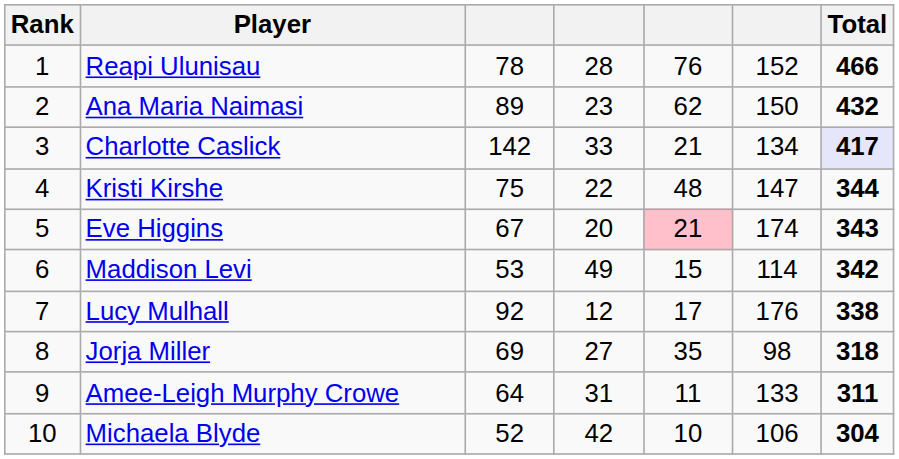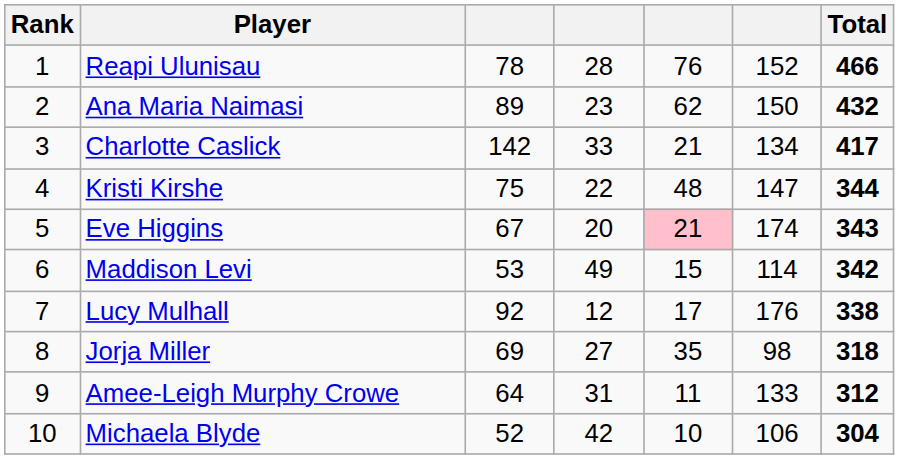 <table class="wikitable" style="text-align:center;">
 <tr>
 <th>Rank</th>
 <th style="width:14.5em;">Player</th>
 <th style="width:3em;"></th>
 <th style="width:3em;"></th>
 <th style="width:3em;"></th>
 <th style="width:3em;"></th>
 <th>Total</th>
 </tr>
 <tr>
 <td>1</td>
 <td align=left> <a href='#'>Reapi Ulunisau</a></td>
 <td>78</td>
 <td>28</td>
 <td>76</td>
 <td>152</td>
 <td><strong>466</strong></td>
 </tr>
 <tr>
 <td>2</td>
 <td align=left> <a href='#'>Ana Maria Naimasi</a></td>
 <td>89</td>
 <td>23</td>
 <td>62</td>
 <td>150</td>
 <td><strong>432</strong></td>
 </tr>
 <tr>
 <td>3</td>
 <td align=left> <a href='#'>Charlotte Caslick</a></td>
 <td>142</td>
 <td>33</td>
 <td>21</td>
 <td>134</td>
-<td style="background: lavender;"><strong>417</strong></td>
+<td><strong>417</strong></td>
 </tr>
 <tr>
 <td>4</td>
 <td align=left> <a href='#'>Kristi Kirshe</a></td>
 <td>75</td>
 <td>22</td>
 <td>48</td>
 <td>147</td>
 <td><strong>344</strong></td>
 </tr>
 <tr>
 <td>5</td>
 <td align=left> <a href='#'>Eve Higgins</a></td>
 <td>67</td>
 <td>20</td>
 <td style="background: pink;">21</td>
 <td>174</td>
 <td><strong>343</strong></td>
 </tr>
 <tr>
 <td>6</td>
 <td align=left> <a href='#'>Maddison Levi</a></td>
 <td>53</td>
 <td>49</td>
 <td>15</td>
 <td>114</td>
 <td><strong>342</strong></td>
 </tr>
 <tr>
 <td>7</td>
 <td align=left> <a href='#'>Lucy Mulhall</a></td>
 <td>92</td>
 <td>12</td>
 <td>17</td>
 <td>176</td>
 <td><strong>338</strong></td>
 </tr>
 <tr>
 <td>8</td>
 <td align=left> <a href='#'>Jorja Miller</a></td>
 <td>69</td>
 <td>27</td>
 <td>35</td>
 <td>98</td>
 <td><strong>318</strong></td>
 </tr>
 <tr>
 <td>9</td>
 <td align=left> <a href='#'>Amee-Leigh Murphy Crowe</a></td>
 <td>64</td>
 <td>31</td>
 <td>11</td>
 <td>133</td>
-<td><strong>311</strong></td>
+<td><strong>312</strong></td>
 </tr>
 <tr>
 <td>10</td>
 <td align=left> <a href='#'>Michaela Blyde</a></td>
 <td>52</td>
 <td>42</td>
 <td>10</td>
 <td>106</td>
 <td><strong>304</strong></td>
 </tr>
 </table>
